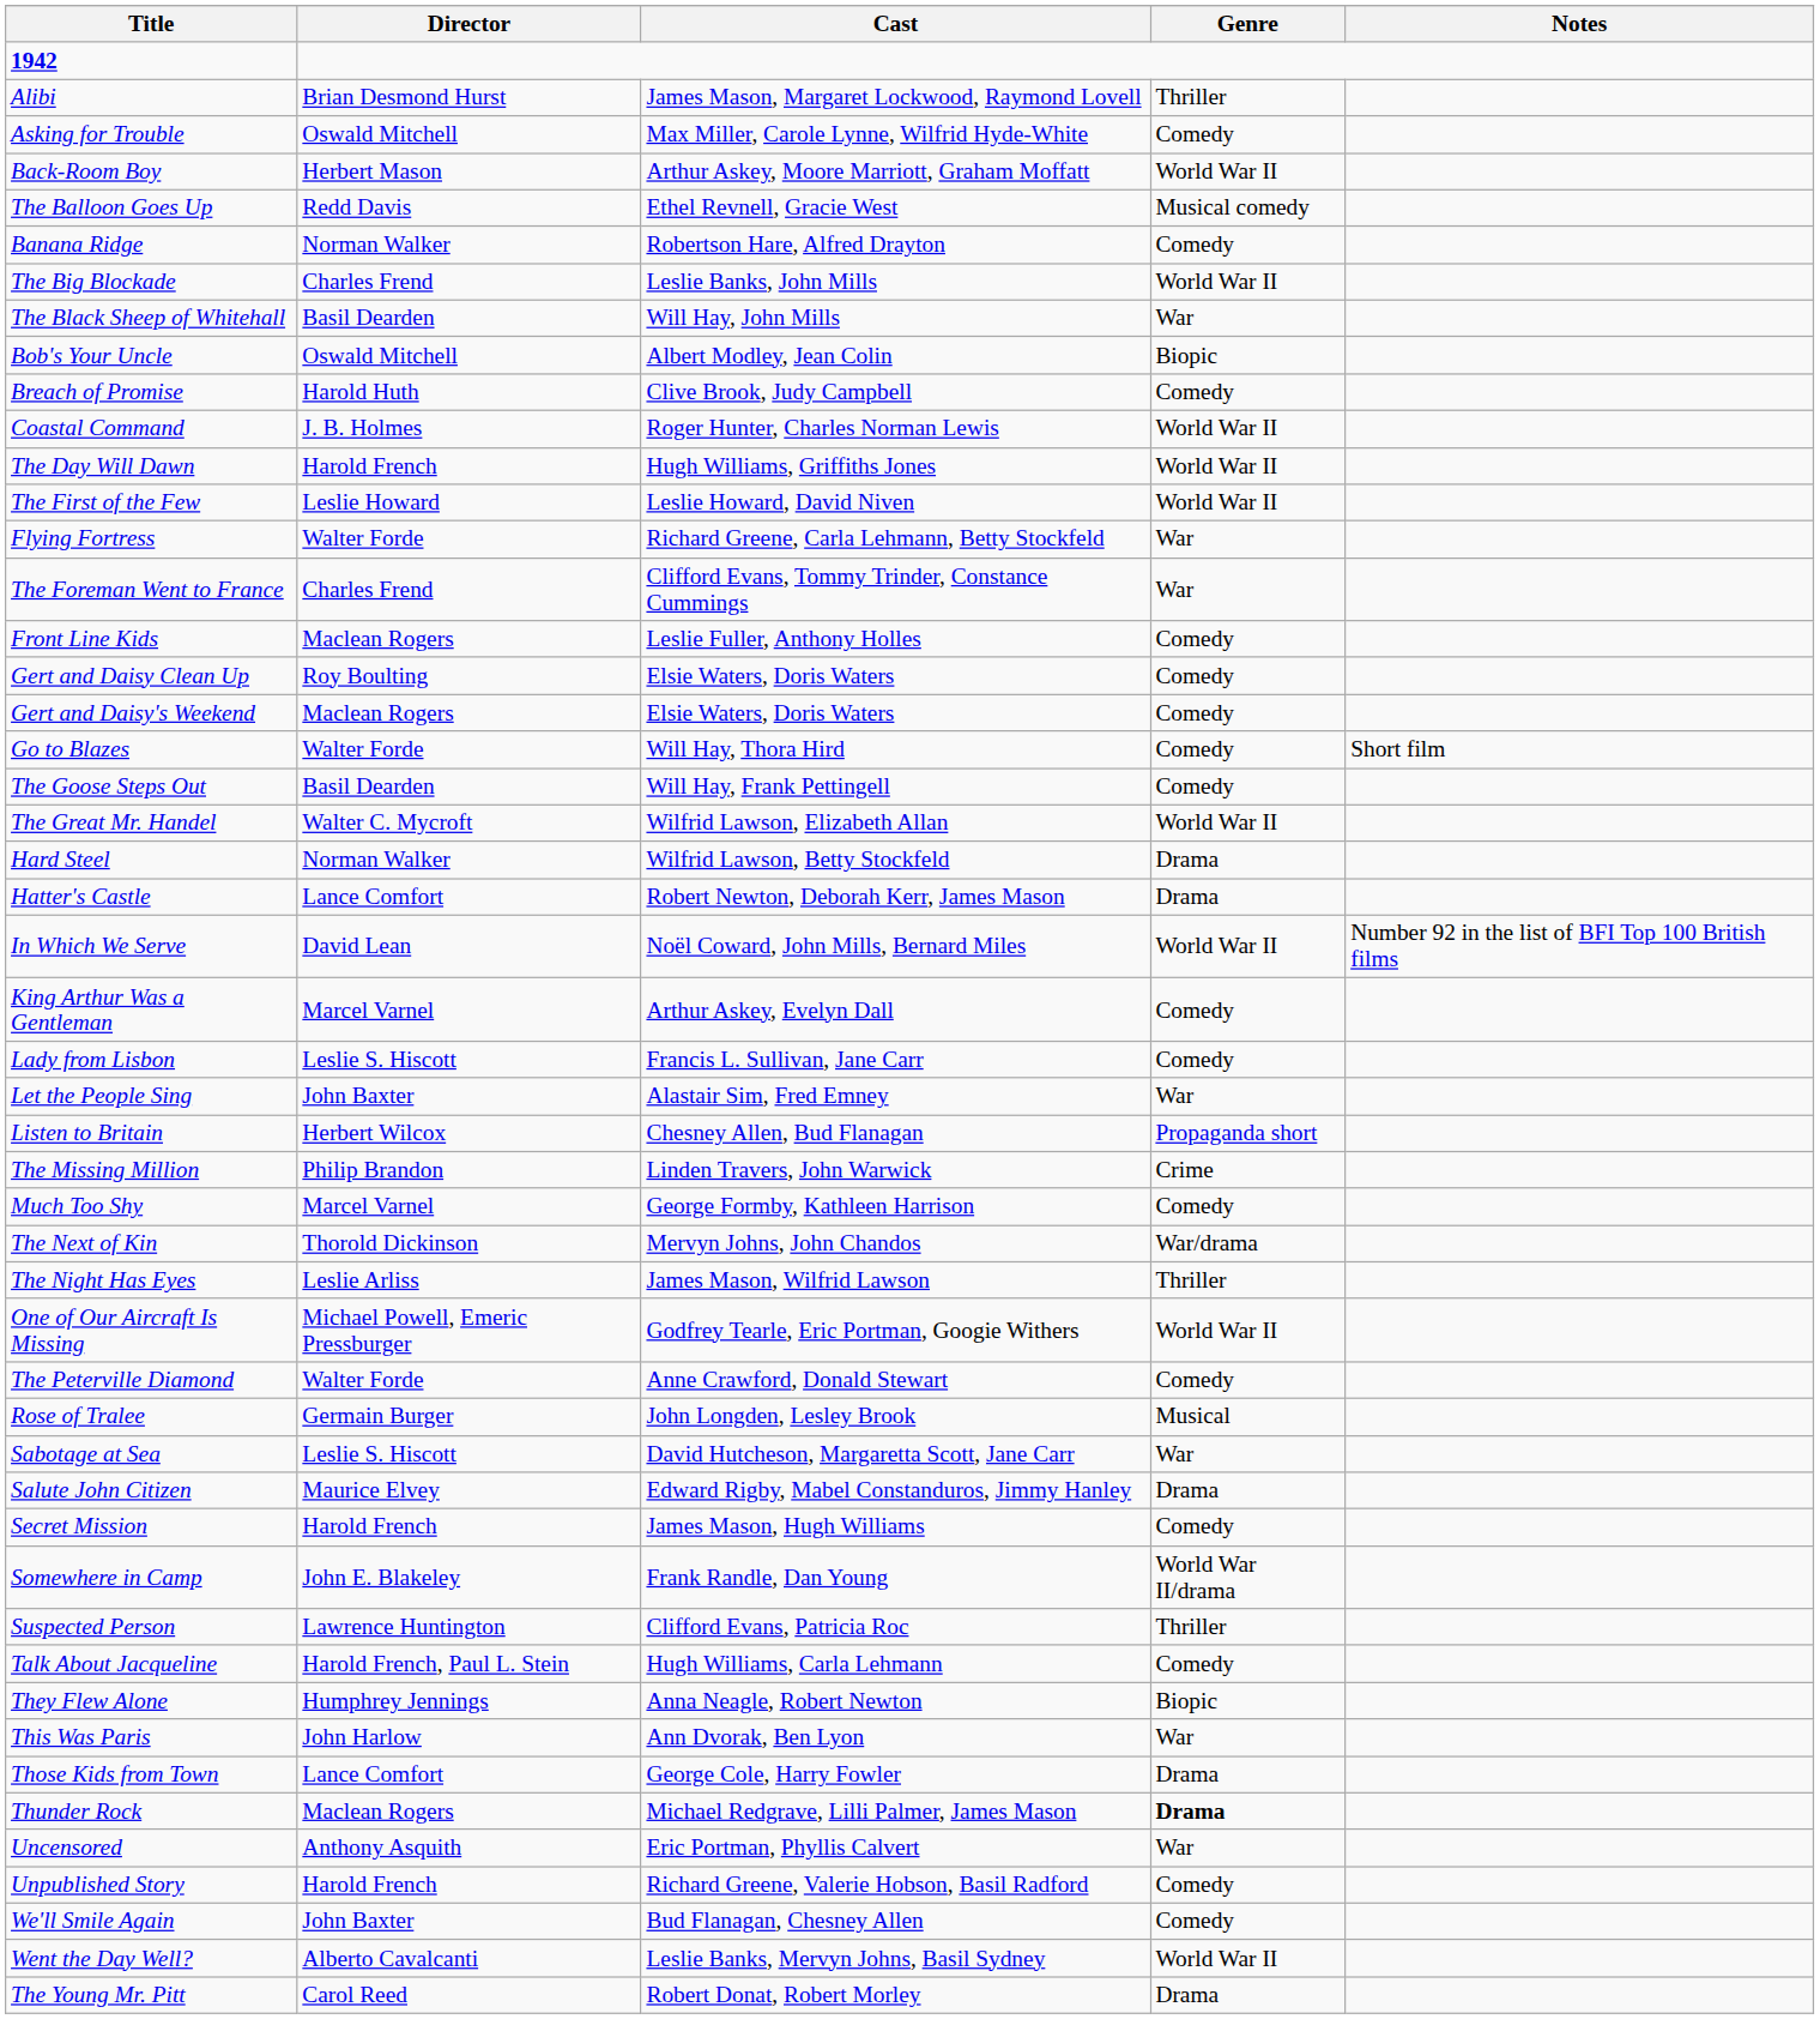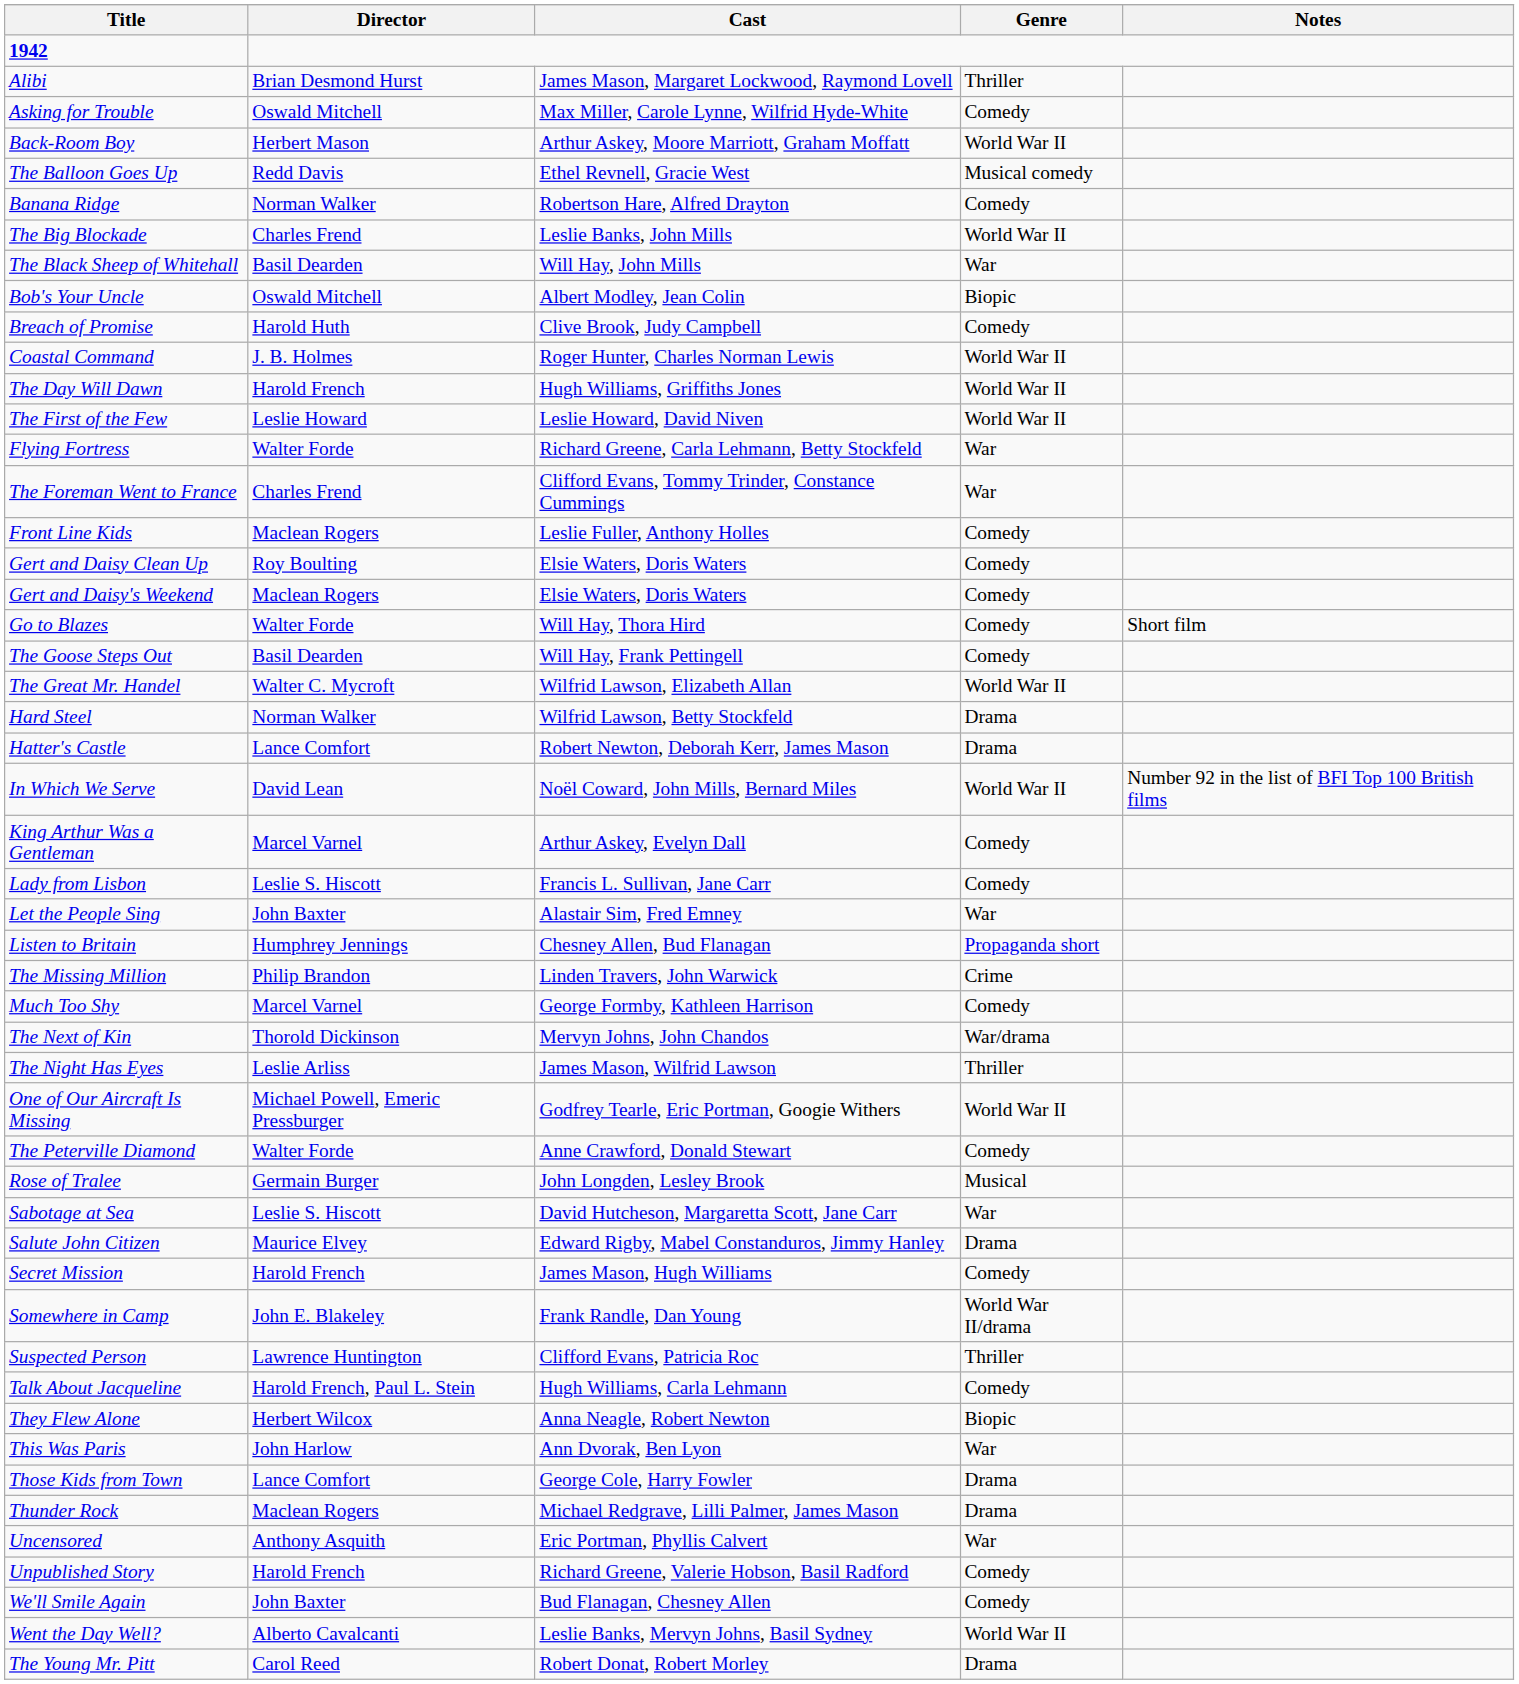 <table class="wikitable">
 <tr>
 </tr>
 <tr>
 <th>Title</th>
 <th>Director</th>
 <th>Cast</th>
 <th>Genre</th>
 <th>Notes</th>
 </tr>
 <tr>
 <td><strong><a href='#'>1942</a></strong></td>
 </tr>
 <tr>
 <td><em><a href='#'>Alibi</a></em></td>
 <td><a href='#'>Brian Desmond Hurst</a></td>
 <td><a href='#'>James Mason</a>, <a href='#'>Margaret Lockwood</a>, <a href='#'>Raymond Lovell</a></td>
 <td>Thriller</td>
 <td></td>
 </tr>
 <tr>
 <td><em><a href='#'>Asking for Trouble</a></em></td>
 <td><a href='#'>Oswald Mitchell</a></td>
 <td><a href='#'>Max Miller</a>, <a href='#'>Carole Lynne</a>, <a href='#'>Wilfrid Hyde-White</a></td>
 <td>Comedy</td>
 <td></td>
 </tr>
 <tr>
 <td><em><a href='#'>Back-Room Boy</a></em></td>
 <td><a href='#'>Herbert Mason</a></td>
 <td><a href='#'>Arthur Askey</a>, <a href='#'>Moore Marriott</a>, <a href='#'>Graham Moffatt</a></td>
 <td>World War II</td>
 <td></td>
 </tr>
 <tr>
 <td><em><a href='#'>The Balloon Goes Up</a></em></td>
 <td><a href='#'>Redd Davis</a></td>
 <td><a href='#'>Ethel Revnell</a>, <a href='#'>Gracie West</a></td>
 <td>Musical comedy</td>
 <td></td>
 </tr>
 <tr>
 <td><em><a href='#'>Banana Ridge</a></em></td>
 <td><a href='#'>Norman Walker</a></td>
 <td><a href='#'>Robertson Hare</a>, <a href='#'>Alfred Drayton</a></td>
 <td>Comedy</td>
 <td></td>
 </tr>
 <tr>
 <td><em><a href='#'>The Big Blockade</a></em></td>
 <td><a href='#'>Charles Frend</a></td>
 <td><a href='#'>Leslie Banks</a>, <a href='#'>John Mills</a></td>
 <td>World War II</td>
 <td></td>
 </tr>
 <tr>
 <td><em><a href='#'>The Black Sheep of Whitehall</a></em></td>
 <td><a href='#'>Basil Dearden</a></td>
 <td><a href='#'>Will Hay</a>, <a href='#'>John Mills</a></td>
 <td>War</td>
 <td></td>
 </tr>
 <tr>
 <td><em><a href='#'>Bob's Your Uncle</a></em></td>
 <td><a href='#'>Oswald Mitchell</a></td>
 <td><a href='#'>Albert Modley</a>, <a href='#'>Jean Colin</a></td>
 <td>Biopic</td>
 <td></td>
 </tr>
 <tr>
 <td><em><a href='#'>Breach of Promise</a></em></td>
 <td><a href='#'>Harold Huth</a></td>
 <td><a href='#'>Clive Brook</a>, <a href='#'>Judy Campbell</a></td>
 <td>Comedy</td>
 <td></td>
 </tr>
 <tr>
 <td><em><a href='#'>Coastal Command</a></em></td>
 <td><a href='#'>J. B. Holmes</a></td>
 <td><a href='#'>Roger Hunter</a>, <a href='#'>Charles Norman Lewis</a></td>
 <td>World War II</td>
 <td></td>
 </tr>
 <tr>
 <td><em><a href='#'>The Day Will Dawn</a></em></td>
 <td><a href='#'>Harold French</a></td>
 <td><a href='#'>Hugh Williams</a>, <a href='#'>Griffiths Jones</a></td>
 <td>World War II</td>
 <td></td>
 </tr>
 <tr>
 <td><em><a href='#'>The First of the Few</a></em></td>
 <td><a href='#'>Leslie Howard</a></td>
 <td><a href='#'>Leslie Howard</a>, <a href='#'>David Niven</a></td>
 <td>World War II</td>
 <td></td>
 </tr>
 <tr>
 <td><em><a href='#'>Flying Fortress</a></em></td>
 <td><a href='#'>Walter Forde</a></td>
 <td><a href='#'>Richard Greene</a>, <a href='#'>Carla Lehmann</a>, <a href='#'>Betty Stockfeld</a></td>
 <td>War</td>
 <td></td>
 </tr>
 <tr>
 <td><em><a href='#'>The Foreman Went to France</a></em></td>
 <td><a href='#'>Charles Frend</a></td>
 <td><a href='#'>Clifford Evans</a>, <a href='#'>Tommy Trinder</a>, <a href='#'>Constance Cummings</a></td>
 <td>War</td>
 <td></td>
 </tr>
 <tr>
 <td><em><a href='#'>Front Line Kids</a></em></td>
 <td><a href='#'>Maclean Rogers</a></td>
 <td><a href='#'>Leslie Fuller</a>, <a href='#'>Anthony Holles</a></td>
 <td>Comedy</td>
 <td></td>
 </tr>
 <tr>
 <td><em><a href='#'>Gert and Daisy Clean Up</a></em></td>
 <td><a href='#'>Roy Boulting</a></td>
 <td><a href='#'>Elsie Waters</a>, <a href='#'>Doris Waters</a></td>
 <td>Comedy</td>
 <td></td>
 </tr>
 <tr>
 <td><em><a href='#'>Gert and Daisy's Weekend</a></em></td>
 <td><a href='#'>Maclean Rogers</a></td>
 <td><a href='#'>Elsie Waters</a>, <a href='#'>Doris Waters</a></td>
 <td>Comedy</td>
 <td></td>
 </tr>
 <tr>
 <td><em><a href='#'>Go to Blazes</a></em></td>
 <td><a href='#'>Walter Forde</a></td>
 <td><a href='#'>Will Hay</a>, <a href='#'>Thora Hird</a></td>
 <td>Comedy</td>
 <td>Short film</td>
 </tr>
 <tr>
 <td><em><a href='#'>The Goose Steps Out</a></em></td>
 <td><a href='#'>Basil Dearden</a></td>
 <td><a href='#'>Will Hay</a>, <a href='#'>Frank Pettingell</a></td>
 <td>Comedy</td>
 <td></td>
 </tr>
 <tr>
 <td><em><a href='#'>The Great Mr. Handel</a></em></td>
 <td><a href='#'>Walter C. Mycroft</a></td>
 <td><a href='#'>Wilfrid Lawson</a>, <a href='#'>Elizabeth Allan</a></td>
 <td>World War II</td>
 <td></td>
 </tr>
 <tr>
 <td><em><a href='#'>Hard Steel</a></em></td>
 <td><a href='#'>Norman Walker</a></td>
 <td><a href='#'>Wilfrid Lawson</a>, <a href='#'>Betty Stockfeld</a></td>
 <td>Drama</td>
 <td></td>
 </tr>
 <tr>
 <td><em><a href='#'>Hatter's Castle</a></em></td>
 <td><a href='#'>Lance Comfort</a></td>
 <td><a href='#'>Robert Newton</a>, <a href='#'>Deborah Kerr</a>, <a href='#'>James Mason</a></td>
 <td>Drama</td>
 <td></td>
 </tr>
 <tr>
 <td><em><a href='#'>In Which We Serve</a></em></td>
 <td><a href='#'>David Lean</a></td>
 <td><a href='#'>Noël Coward</a>, <a href='#'>John Mills</a>, <a href='#'>Bernard Miles</a></td>
 <td>World War II</td>
 <td>Number 92 in the list of <a href='#'>BFI Top 100 British films</a></td>
 </tr>
 <tr>
 <td><em><a href='#'>King Arthur Was a Gentleman</a></em></td>
 <td><a href='#'>Marcel Varnel</a></td>
 <td><a href='#'>Arthur Askey</a>, <a href='#'>Evelyn Dall</a></td>
 <td>Comedy</td>
 <td></td>
 </tr>
 <tr>
 <td><em><a href='#'>Lady from Lisbon</a></em></td>
 <td><a href='#'>Leslie S. Hiscott</a></td>
 <td><a href='#'>Francis L. Sullivan</a>, <a href='#'>Jane Carr</a></td>
 <td>Comedy</td>
 <td></td>
 </tr>
 <tr>
 <td><em><a href='#'>Let the People Sing</a></em></td>
 <td><a href='#'>John Baxter</a></td>
 <td><a href='#'>Alastair Sim</a>, <a href='#'>Fred Emney</a></td>
 <td>War</td>
 <td></td>
 </tr>
 <tr>
 <td><em><a href='#'>Listen to Britain</a></em></td>
-<td><a href='#'>Herbert Wilcox</a></td>
+<td><a href='#'>Humphrey Jennings</a></td>
 <td><a href='#'>Chesney Allen</a>, <a href='#'>Bud Flanagan</a></td>
 <td><a href='#'>Propaganda short</a></td>
 <td></td>
 </tr>
 <tr>
 <td><em><a href='#'>The Missing Million</a></em></td>
 <td><a href='#'>Philip Brandon</a></td>
 <td><a href='#'>Linden Travers</a>, <a href='#'>John Warwick</a></td>
 <td>Crime</td>
 <td></td>
 </tr>
 <tr>
 <td><em><a href='#'>Much Too Shy</a></em></td>
 <td><a href='#'>Marcel Varnel</a></td>
 <td><a href='#'>George Formby</a>, <a href='#'>Kathleen Harrison</a></td>
 <td>Comedy</td>
 <td></td>
 </tr>
 <tr>
 <td><em><a href='#'>The Next of Kin</a></em></td>
 <td><a href='#'>Thorold Dickinson</a></td>
 <td><a href='#'>Mervyn Johns</a>, <a href='#'>John Chandos</a></td>
 <td>War/drama</td>
 <td></td>
 </tr>
 <tr>
 <td><em><a href='#'>The Night Has Eyes</a></em></td>
 <td><a href='#'>Leslie Arliss</a></td>
 <td><a href='#'>James Mason</a>, <a href='#'>Wilfrid Lawson</a></td>
 <td>Thriller</td>
 <td></td>
 </tr>
 <tr>
 <td><em><a href='#'>One of Our Aircraft Is Missing</a></em></td>
 <td><a href='#'>Michael Powell</a>, <a href='#'>Emeric Pressburger</a></td>
 <td><a href='#'>Godfrey Tearle</a>, <a href='#'>Eric Portman</a>, Googie Withers</td>
 <td>World War II</td>
 <td></td>
 </tr>
 <tr>
 <td><em><a href='#'>The Peterville Diamond</a></em></td>
 <td><a href='#'>Walter Forde</a></td>
 <td><a href='#'>Anne Crawford</a>, <a href='#'>Donald Stewart</a></td>
 <td>Comedy</td>
 <td></td>
 </tr>
 <tr>
 <td><em><a href='#'>Rose of Tralee</a></em></td>
 <td><a href='#'>Germain Burger</a></td>
 <td><a href='#'>John Longden</a>, <a href='#'>Lesley Brook</a></td>
 <td>Musical</td>
 <td></td>
 </tr>
 <tr>
 <td><em><a href='#'>Sabotage at Sea</a></em></td>
 <td><a href='#'>Leslie S. Hiscott</a></td>
 <td><a href='#'>David Hutcheson</a>, <a href='#'>Margaretta Scott</a>, <a href='#'>Jane Carr</a></td>
 <td>War</td>
 <td></td>
 </tr>
 <tr>
 <td><em><a href='#'>Salute John Citizen</a></em></td>
 <td><a href='#'>Maurice Elvey</a></td>
 <td><a href='#'>Edward Rigby</a>, <a href='#'>Mabel Constanduros</a>, <a href='#'>Jimmy Hanley</a></td>
 <td>Drama</td>
 <td></td>
 </tr>
 <tr>
 <td><em><a href='#'>Secret Mission</a></em></td>
 <td><a href='#'>Harold French</a></td>
 <td><a href='#'>James Mason</a>, <a href='#'>Hugh Williams</a></td>
 <td>Comedy</td>
 <td></td>
 </tr>
 <tr>
 <td><em><a href='#'>Somewhere in Camp</a></em></td>
 <td><a href='#'>John E. Blakeley</a></td>
 <td><a href='#'>Frank Randle</a>, <a href='#'>Dan Young</a></td>
 <td>World War II/drama</td>
 <td></td>
 </tr>
 <tr>
 <td><em><a href='#'>Suspected Person</a></em></td>
 <td><a href='#'>Lawrence Huntington</a></td>
 <td><a href='#'>Clifford Evans</a>, <a href='#'>Patricia Roc</a></td>
 <td>Thriller</td>
 <td></td>
 </tr>
 <tr>
 <td><em><a href='#'>Talk About Jacqueline</a></em></td>
 <td><a href='#'>Harold French</a>, <a href='#'>Paul L. Stein</a></td>
 <td><a href='#'>Hugh Williams</a>, <a href='#'>Carla Lehmann</a></td>
 <td>Comedy</td>
 <td></td>
 </tr>
 <tr>
 <td><em><a href='#'>They Flew Alone</a></em></td>
-<td><a href='#'>Humphrey Jennings</a></td>
+<td><a href='#'>Herbert Wilcox</a></td>
 <td><a href='#'>Anna Neagle</a>, <a href='#'>Robert Newton</a></td>
 <td>Biopic</td>
 <td></td>
 </tr>
 <tr>
 <td><em><a href='#'>This Was Paris</a></em></td>
 <td><a href='#'>John Harlow</a></td>
 <td><a href='#'>Ann Dvorak</a>, <a href='#'>Ben Lyon</a></td>
 <td>War</td>
 <td></td>
 </tr>
 <tr>
 <td><em><a href='#'>Those Kids from Town</a></em></td>
 <td><a href='#'>Lance Comfort</a></td>
 <td><a href='#'>George Cole</a>, <a href='#'>Harry Fowler</a></td>
 <td>Drama</td>
 <td></td>
 </tr>
 <tr>
 <td><em><a href='#'>Thunder Rock</a></em></td>
 <td><a href='#'>Maclean Rogers</a></td>
 <td><a href='#'>Michael Redgrave</a>, <a href='#'>Lilli Palmer</a>, <a href='#'>James Mason</a></td>
-<td><strong>Drama</strong></td>
+<td>Drama</td>
 <td></td>
 </tr>
 <tr>
 <td><em><a href='#'>Uncensored</a></em></td>
 <td><a href='#'>Anthony Asquith</a></td>
 <td><a href='#'>Eric Portman</a>, <a href='#'>Phyllis Calvert</a></td>
 <td>War</td>
 <td></td>
 </tr>
 <tr>
 <td><em><a href='#'>Unpublished Story</a></em></td>
 <td><a href='#'>Harold French</a></td>
 <td><a href='#'>Richard Greene</a>, <a href='#'>Valerie Hobson</a>, <a href='#'>Basil Radford</a></td>
 <td>Comedy</td>
 <td></td>
 </tr>
 <tr>
 <td><em><a href='#'>We'll Smile Again</a></em></td>
 <td><a href='#'>John Baxter</a></td>
 <td><a href='#'>Bud Flanagan</a>, <a href='#'>Chesney Allen</a></td>
 <td>Comedy</td>
 <td></td>
 </tr>
 <tr>
 <td><em><a href='#'>Went the Day Well?</a></em></td>
 <td><a href='#'>Alberto Cavalcanti</a></td>
 <td><a href='#'>Leslie Banks</a>, <a href='#'>Mervyn Johns</a>, <a href='#'>Basil Sydney</a></td>
 <td>World War II</td>
 <td></td>
 </tr>
 <tr>
 <td><em><a href='#'>The Young Mr. Pitt</a></em></td>
 <td><a href='#'>Carol Reed</a></td>
 <td><a href='#'>Robert Donat</a>, <a href='#'>Robert Morley</a></td>
 <td>Drama</td>
 <td></td>
 </tr>
 </table>
